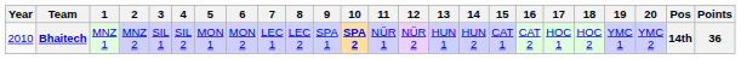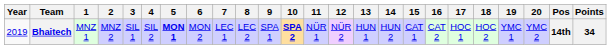 <table class="wikitable" style="text-align:center; font-size:85%">
 <tr>
 <th>Year</th>
 <th>Team</th>
 <th>1</th>
 <th>2</th>
 <th>3</th>
 <th>4</th>
 <th>5</th>
 <th>6</th>
 <th>7</th>
 <th>8</th>
 <th>9</th>
 <th>10</th>
 <th>11</th>
 <th>12</th>
 <th>13</th>
 <th>14</th>
 <th>15</th>
 <th>16</th>
 <th>17</th>
 <th>18</th>
 <th>19</th>
 <th>20</th>
 <th>Pos</th>
 <th>Points</th>
 </tr>
 <tr>
-<td><a href='#'>2010</a></td>
+<td><a href='#'>2019</a></td>
 <th><a href='#'>Bhaitech</a></th>
 <td style="background:#DFFFDF;"><a href='#'>MNZ<br>1</a><br></td>
 <td style="background:#CFCFFF;"><a href='#'>MNZ<br>2</a><br></td>
 <td style="background:#CFCFFF;"><a href='#'>SIL<br>1</a><br></td>
 <td style="background:#CFCFFF;"><a href='#'>SIL<br>2</a><br></td>
-<td style="background:#CFCFFF;"><a href='#'>MON<br>1</a><br></td>
+<td style="background:#CFCFFF;"><strong><a href='#'>MON<br>1</a><br></strong></td>
 <td style="background:#CFCFFF;"><a href='#'>MON<br>2</a><br></td>
 <td style="background:#CFCFFF;"><a href='#'>LEC<br>1</a><br></td>
 <td style="background:#CFCFFF;"><a href='#'>LEC<br>2</a><br></td>
 <td style="background:#CFCFFF;"><a href='#'>SPA<br>1</a><br></td>
 <td style="background:#FFDF9F;"><strong><a href='#'>SPA<br>2</a><br></strong></td>
 <td style="background:#CFCFFF;"><a href='#'>NÜR<br>1</a><br></td>
 <td style="background:#EFCFFF;"><a href='#'>NÜR<br>2</a><br></td>
 <td style="background:#CFCFFF;"><a href='#'>HUN<br>1</a><br></td>
 <td style="background:#CFCFFF;"><a href='#'>HUN<br>2</a><br></td>
 <td style="background:#CFCFFF;"><a href='#'>CAT<br>1</a><br></td>
 <td style="background:#DFFFDF;"><a href='#'>CAT<br>2</a><br></td>
 <td style="background:#DFFFDF;"><a href='#'>HOC<br>1</a><br></td>
 <td style="background:#DFFFDF;"><a href='#'>HOC<br>2</a><br></td>
 <td style="background:#CFCFFF;"><a href='#'>YMC<br>1</a><br></td>
 <td style="background:#CFCFFF;"><a href='#'>YMC<br>2</a><br></td>
 <th>14th</th>
-<th>36</th>
+<th>34</th>
 </tr>
 </table>
